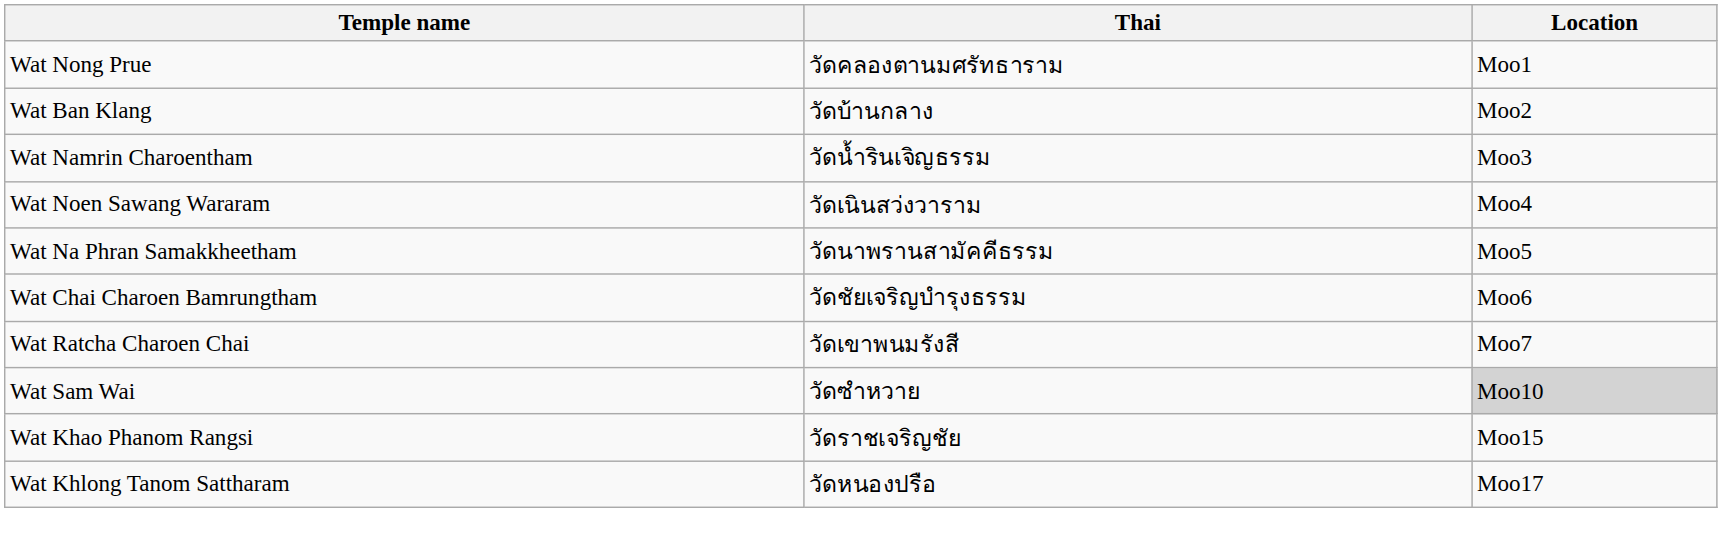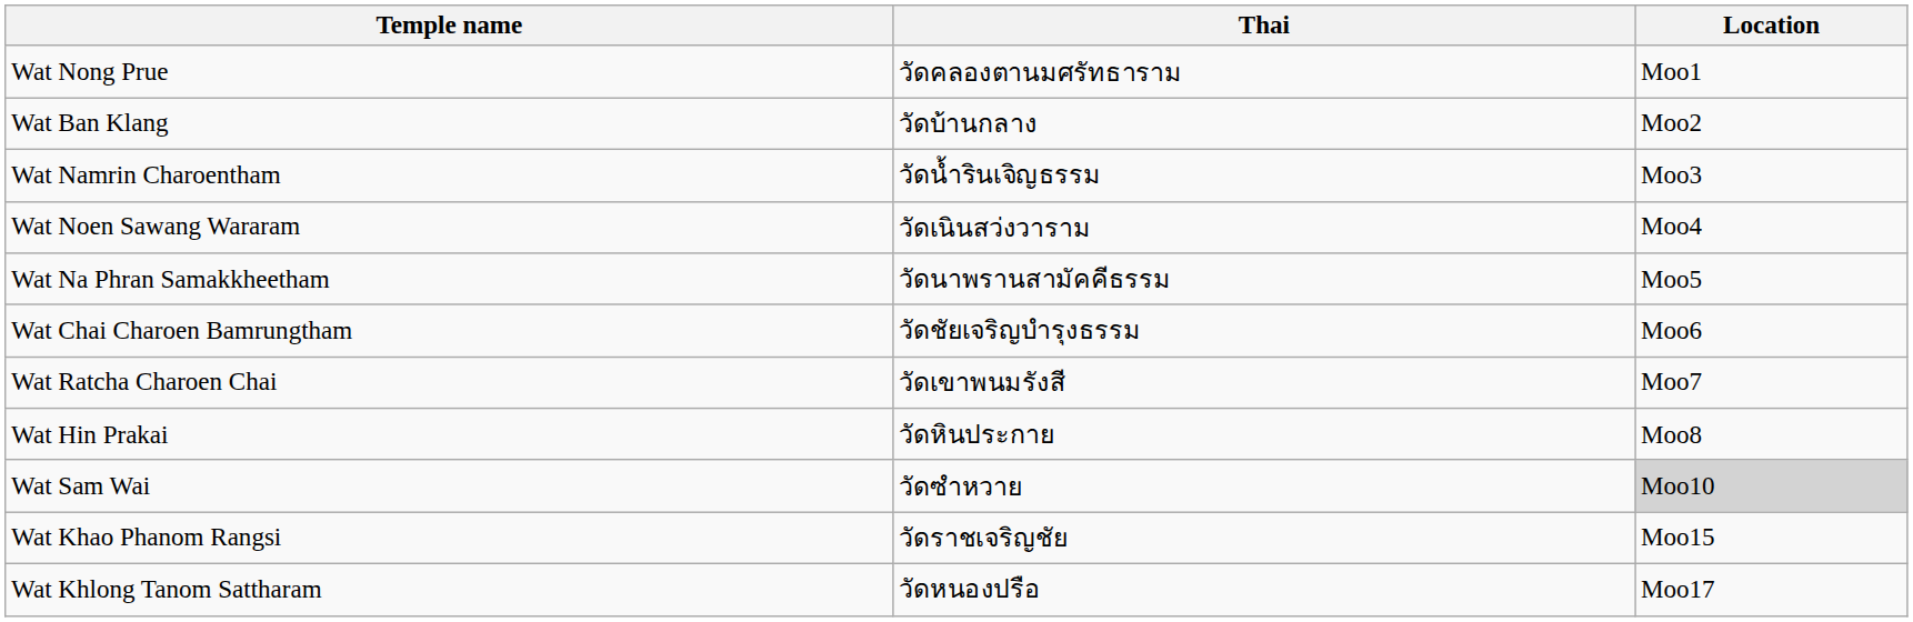 <table class="wikitable" style="width:60%;">
 <tr>
 <th>Temple name</th>
 <th>Thai</th>
 <th>Location</th>
 </tr>
 <tr>
 <td>Wat Nong Prue</td>
 <td>วัดคลองตานมศรัทธาราม</td>
 <td>Moo1</td>
 </tr>
 <tr>
 <td>Wat Ban Klang</td>
 <td>วัดบ้านกลาง</td>
 <td>Moo2</td>
 </tr>
 <tr>
 <td>Wat Namrin Charoentham</td>
 <td>วัดน้ำรินเจิญธรรม</td>
 <td>Moo3</td>
 </tr>
 <tr>
 <td>Wat Noen Sawang Wararam</td>
 <td>วัดเนินสว่งวาราม</td>
 <td>Moo4</td>
 </tr>
 <tr>
 <td>Wat Na Phran Samakkheetham</td>
 <td>วัดนาพรานสามัคคีธรรม</td>
 <td>Moo5</td>
 </tr>
 <tr>
 <td>Wat Chai Charoen Bamrungtham</td>
 <td>วัดชัยเจริญบำรุงธรรม</td>
 <td>Moo6</td>
 </tr>
 <tr>
 <td>Wat Ratcha Charoen Chai</td>
 <td>วัดเขาพนมรังสี</td>
 <td>Moo7</td>
 </tr>
 <tr>
+<td>Wat Hin Prakai</td>
+<td>วัดหินประกาย</td>
+<td>Moo8</td>
+</tr>
+<tr>
 <td>Wat Sam Wai</td>
 <td>วัดซำหวาย</td>
 <td style="background: lightgrey;">Moo10</td>
 </tr>
 <tr>
 <td>Wat Khao Phanom Rangsi</td>
 <td>วัดราชเจริญชัย</td>
 <td>Moo15</td>
 </tr>
 <tr>
 <td>Wat Khlong Tanom Sattharam</td>
 <td>วัดหนองปรือ</td>
 <td>Moo17</td>
 </tr>
 </table>
